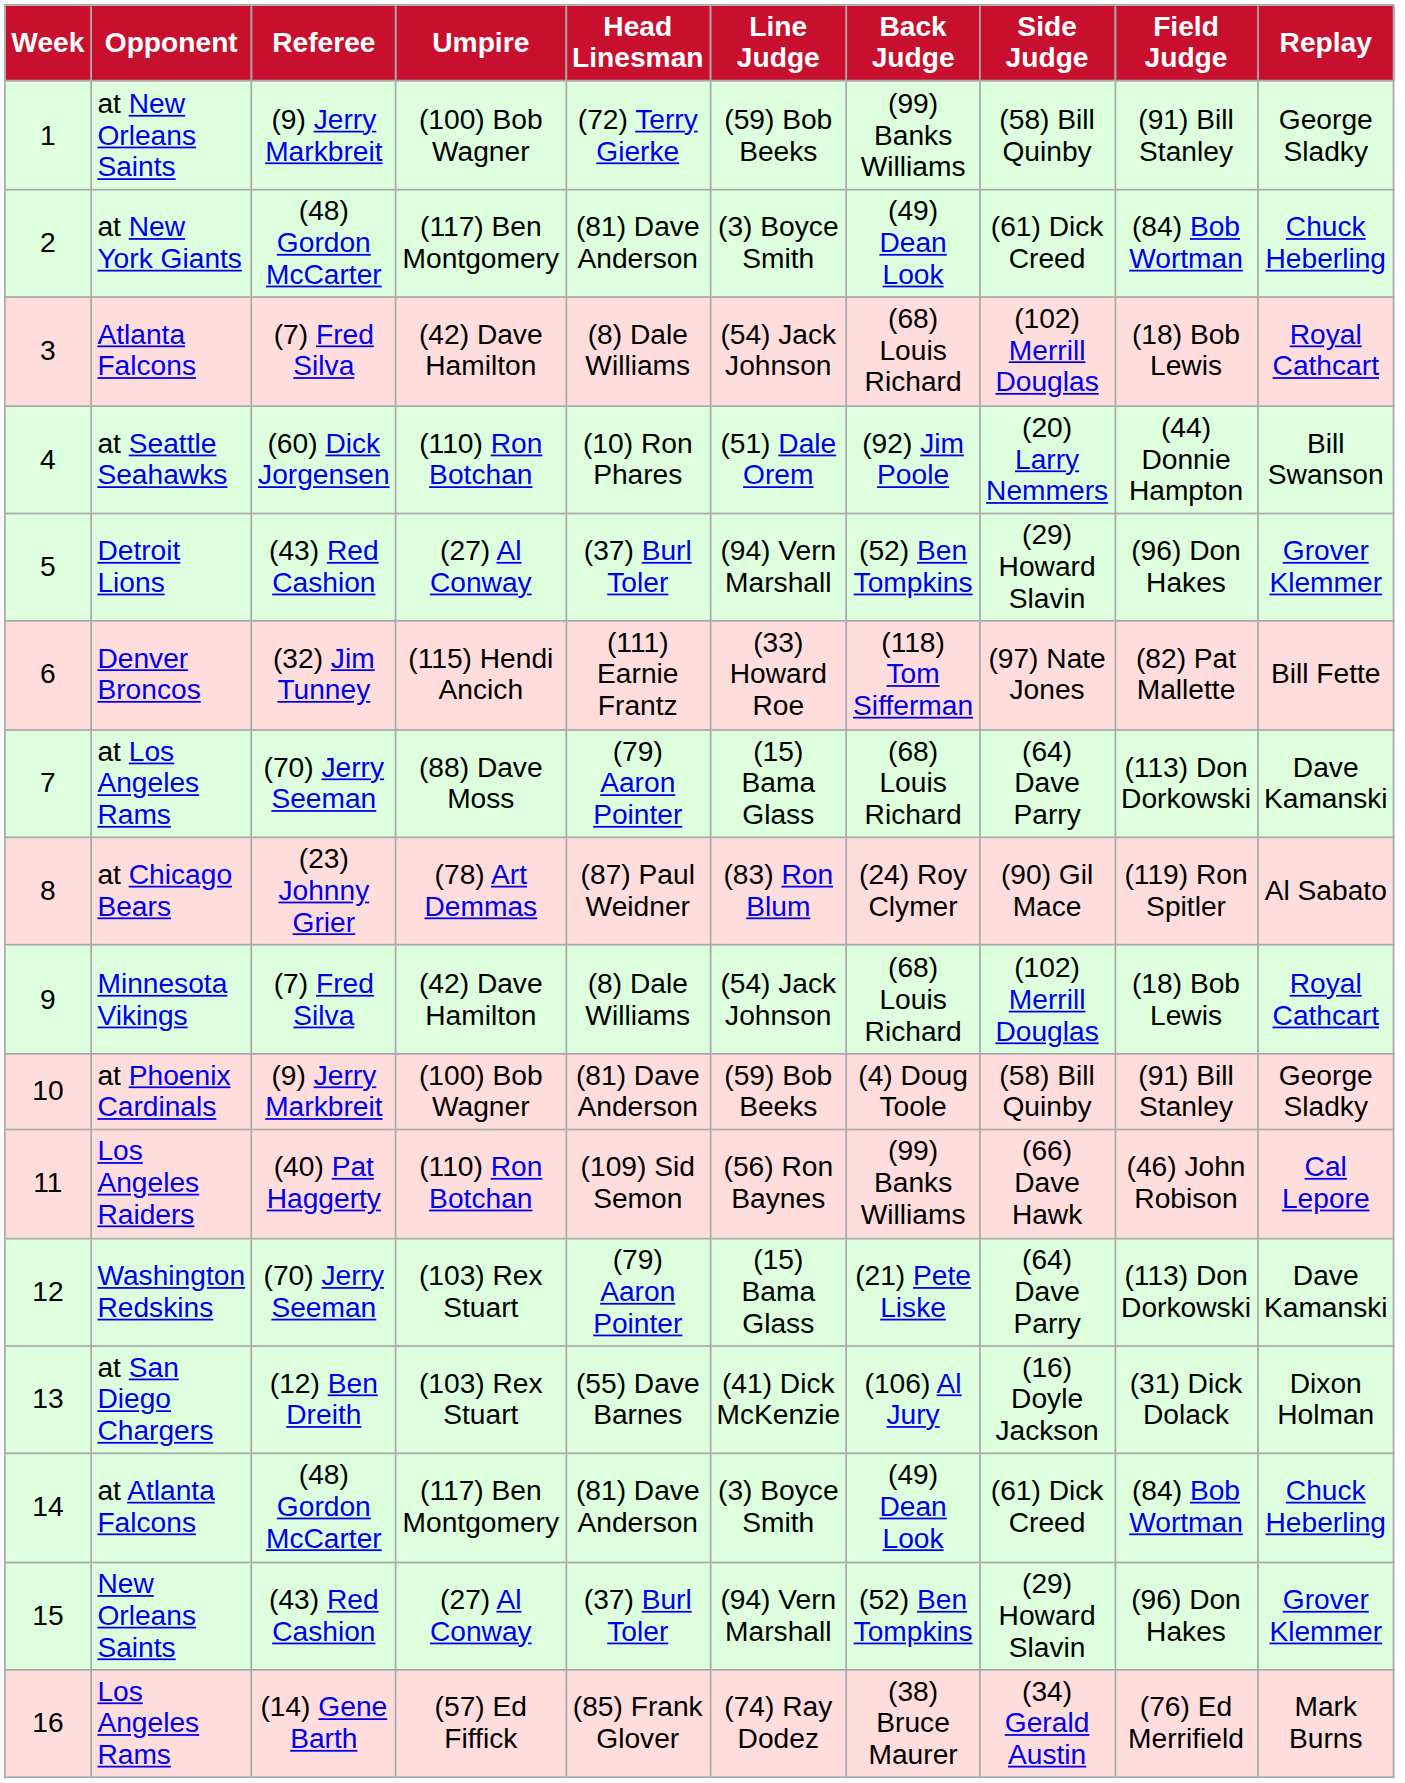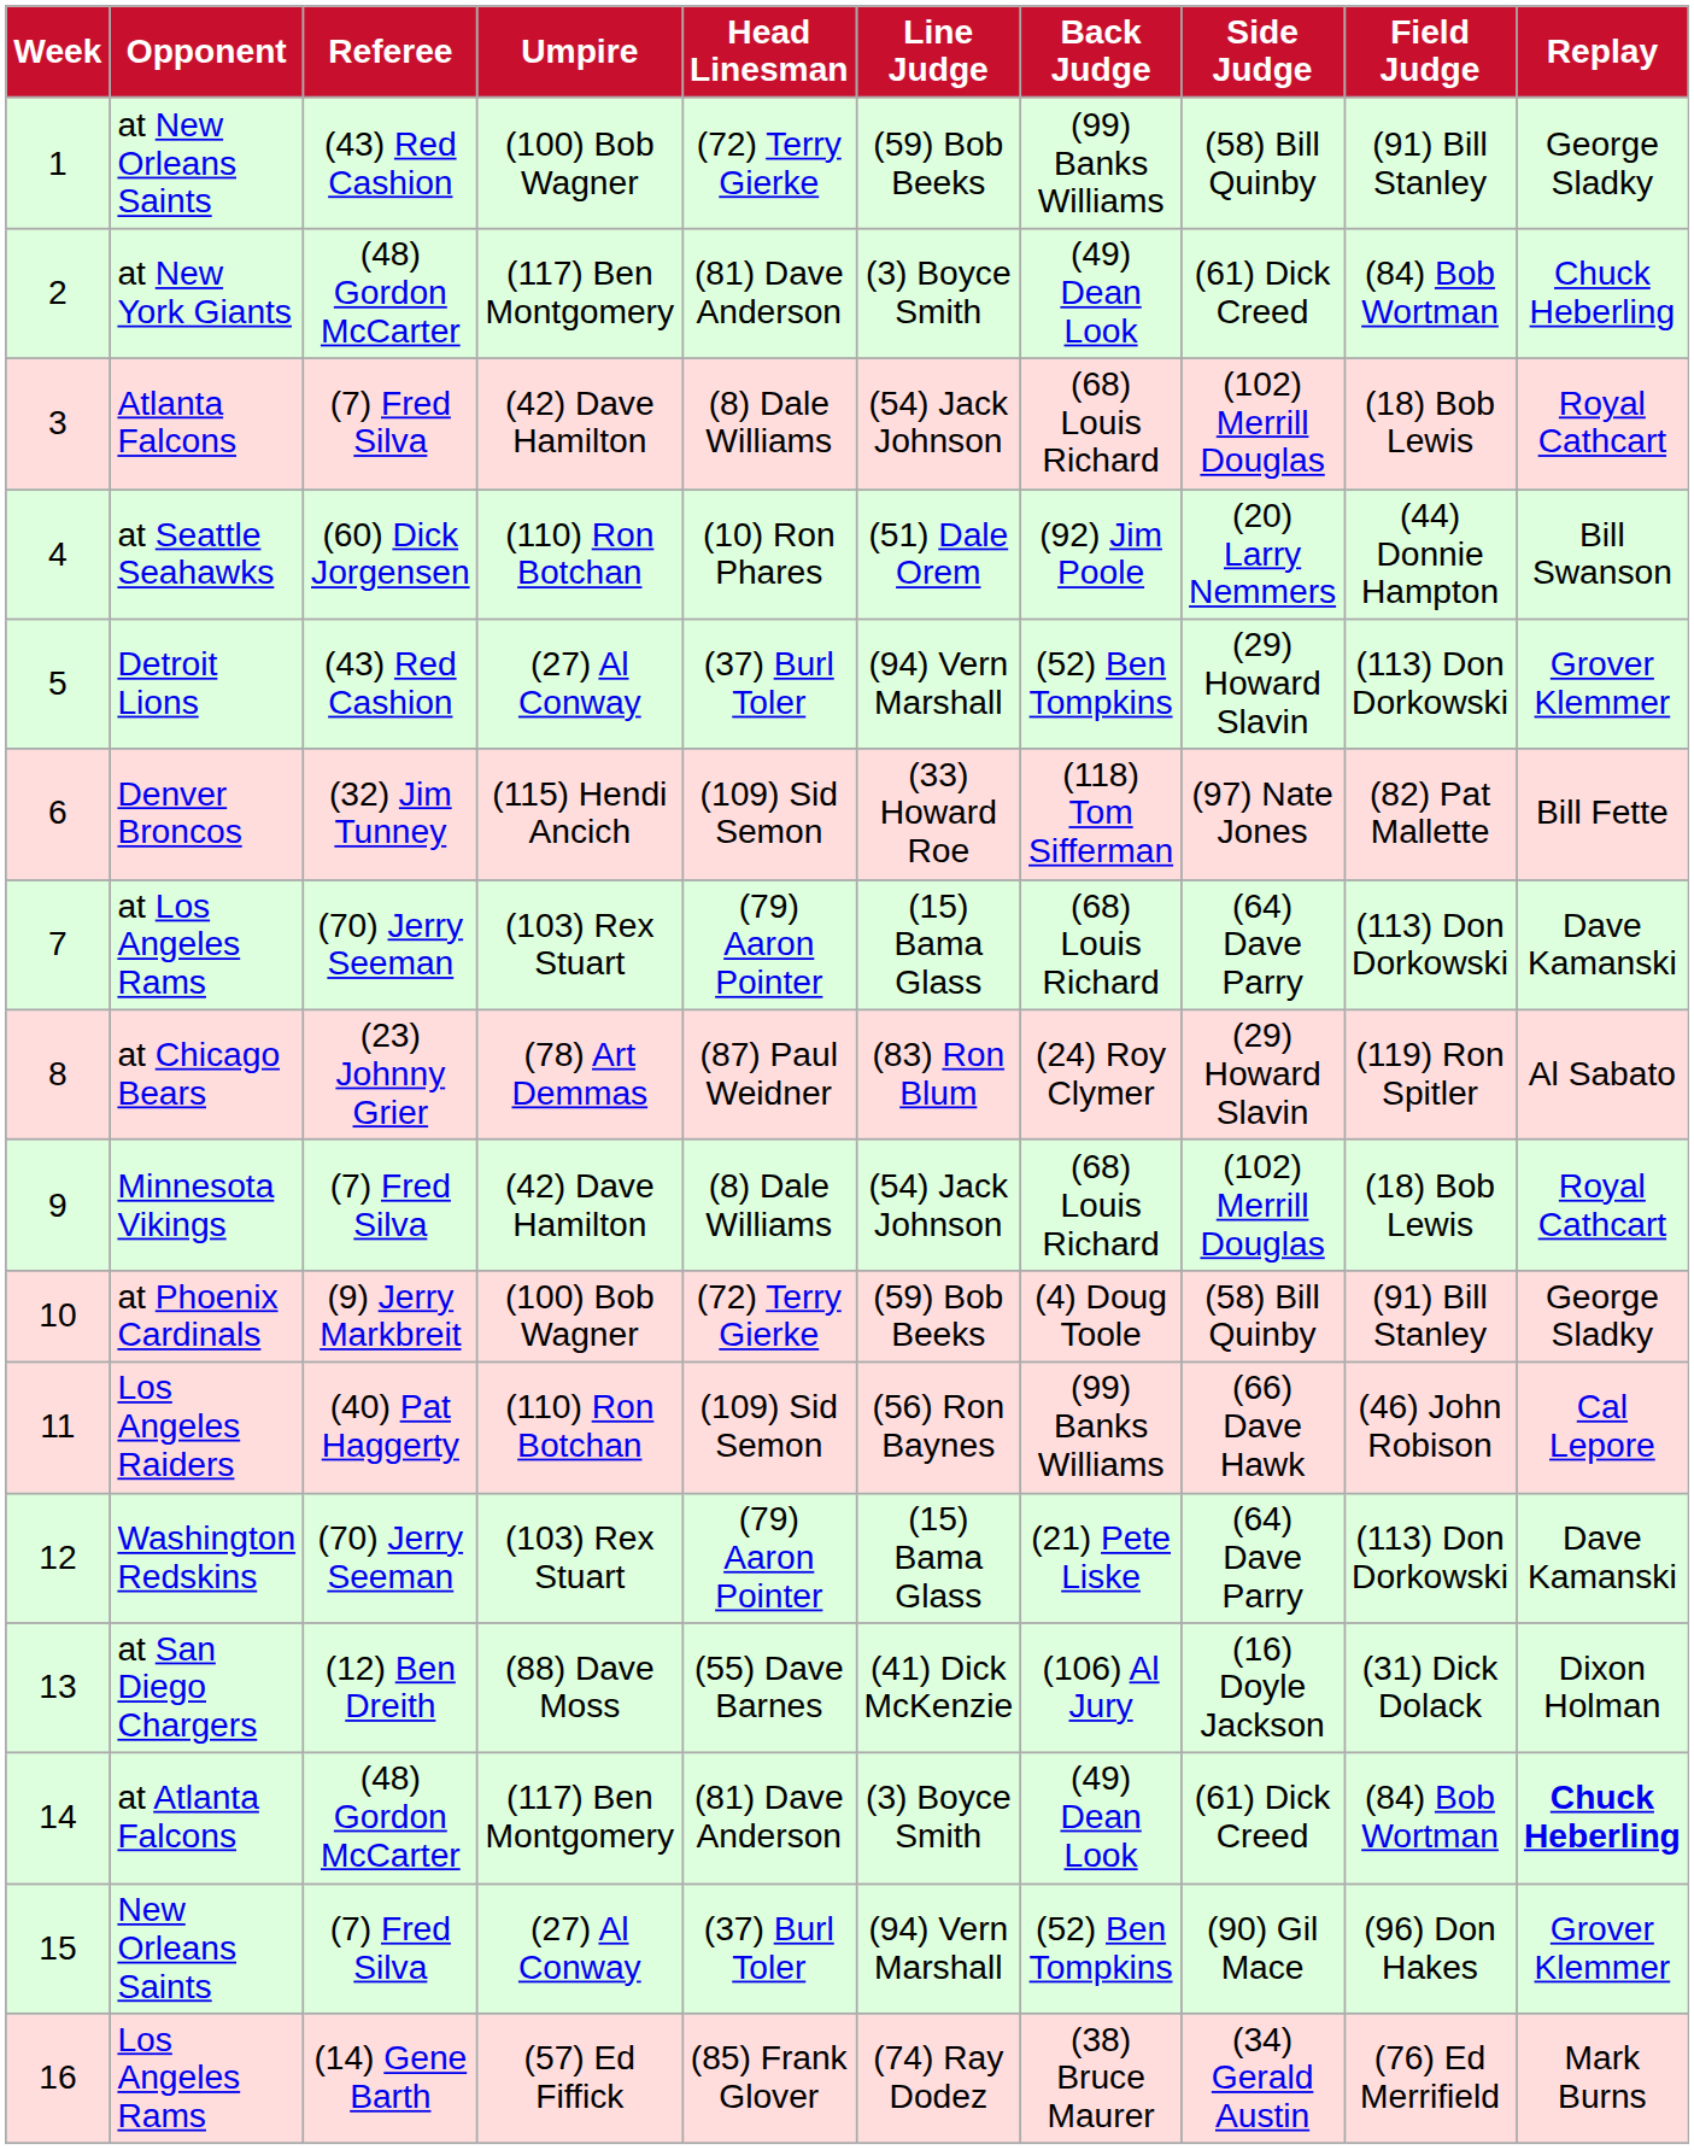 <table class="wikitable">
 <tr>
 <th style="color:#FFFFFF; background:#C8102E;">Week</th>
 <th style="color:#FFFFFF; background:#C8102E;">Opponent</th>
 <th style="color:#FFFFFF; background:#C8102E;">Referee</th>
 <th style="color:#FFFFFF; background:#C8102E;">Umpire</th>
 <th style="color:#FFFFFF; background:#C8102E;">Head Linesman</th>
 <th style="color:#FFFFFF; background:#C8102E;">Line Judge</th>
 <th style="color:#FFFFFF; background:#C8102E;">Back Judge</th>
 <th style="color:#FFFFFF; background:#C8102E;">Side Judge</th>
 <th style="color:#FFFFFF; background:#C8102E;">Field Judge</th>
 <th style="color:#FFFFFF; background:#C8102E;">Replay</th>
 </tr>
 <tr style="background: #ddffdd; text-align: center">
 <td>1</td>
 <td style="text-align: left;">at <a href='#'>New Orleans Saints</a></td>
-<td>(9) <a href='#'>Jerry Markbreit</a></td>
+<td>(43) <a href='#'>Red Cashion</a></td>
 <td>(100) Bob Wagner</td>
 <td>(72) <a href='#'>Terry Gierke</a></td>
 <td>(59) Bob Beeks</td>
 <td>(99) Banks Williams</td>
 <td>(58) Bill Quinby</td>
 <td>(91) Bill Stanley</td>
 <td>George Sladky</td>
 </tr>
 <tr style="background: #ddffdd; text-align: center">
 <td>2</td>
 <td style="text-align: left;">at <a href='#'>New York Giants</a></td>
 <td>(48) <a href='#'>Gordon McCarter</a></td>
 <td>(117) Ben Montgomery</td>
 <td>(81) Dave Anderson</td>
 <td>(3) Boyce Smith</td>
 <td>(49) <a href='#'>Dean Look</a></td>
 <td>(61) Dick Creed</td>
 <td>(84) <a href='#'>Bob Wortman</a></td>
 <td><a href='#'>Chuck Heberling</a></td>
 </tr>
 <tr style="background: #ffdddd; text-align: center">
 <td>3</td>
 <td style="text-align: left;"><a href='#'>Atlanta Falcons</a></td>
 <td>(7) <a href='#'>Fred Silva</a></td>
 <td>(42) Dave Hamilton</td>
 <td>(8) Dale Williams</td>
 <td>(54) Jack Johnson</td>
 <td>(68) Louis Richard</td>
 <td>(102) <a href='#'>Merrill Douglas</a></td>
 <td>(18) Bob Lewis</td>
 <td><a href='#'>Royal Cathcart</a></td>
 </tr>
 <tr style="background: #ddffdd; text-align: center">
 <td>4</td>
 <td style="text-align: left;">at <a href='#'>Seattle Seahawks</a></td>
 <td>(60) <a href='#'>Dick Jorgensen</a></td>
 <td>(110) <a href='#'>Ron Botchan</a></td>
 <td>(10) Ron Phares</td>
 <td>(51) <a href='#'>Dale Orem</a></td>
 <td>(92) <a href='#'>Jim Poole</a></td>
 <td>(20) <a href='#'>Larry Nemmers</a></td>
 <td>(44) Donnie Hampton</td>
 <td>Bill Swanson</td>
 </tr>
 <tr style="background: #ddffdd; text-align: center">
 <td>5</td>
 <td style="text-align: left;"><a href='#'>Detroit Lions</a></td>
 <td>(43) <a href='#'>Red Cashion</a></td>
 <td>(27) <a href='#'>Al Conway</a></td>
 <td>(37) <a href='#'>Burl Toler</a></td>
 <td>(94) Vern Marshall</td>
 <td>(52) <a href='#'>Ben Tompkins</a></td>
 <td>(29) Howard Slavin</td>
-<td>(96) Don Hakes</td>
+<td>(113) Don Dorkowski</td>
 <td><a href='#'>Grover Klemmer</a></td>
 </tr>
 <tr style="background: #ffdddd; text-align: center">
 <td>6</td>
 <td style="text-align: left;"><a href='#'>Denver Broncos</a></td>
 <td>(32) <a href='#'>Jim Tunney</a></td>
 <td>(115) Hendi Ancich</td>
-<td>(111) Earnie Frantz</td>
+<td>(109) Sid Semon</td>
 <td>(33) Howard Roe</td>
 <td>(118) <a href='#'>Tom Sifferman</a></td>
 <td>(97) Nate Jones</td>
 <td>(82) Pat Mallette</td>
 <td>Bill Fette</td>
 </tr>
 <tr style="background: #ddffdd; text-align: center">
 <td>7</td>
 <td style="text-align: left;">at <a href='#'>Los Angeles Rams</a></td>
 <td>(70) <a href='#'>Jerry Seeman</a></td>
-<td>(88) Dave Moss</td>
+<td>(103) Rex Stuart</td>
 <td>(79) <a href='#'>Aaron Pointer</a></td>
 <td>(15) Bama Glass</td>
 <td>(68) Louis Richard</td>
 <td>(64) Dave Parry</td>
 <td>(113) Don Dorkowski</td>
 <td>Dave Kamanski</td>
 </tr>
 <tr style="background: #ffdddd; text-align: center">
 <td>8</td>
 <td style="text-align: left;">at <a href='#'>Chicago Bears</a></td>
 <td>(23) <a href='#'>Johnny Grier</a></td>
 <td>(78) <a href='#'>Art Demmas</a></td>
 <td>(87) Paul Weidner</td>
 <td>(83) <a href='#'>Ron Blum</a></td>
 <td>(24) Roy Clymer</td>
-<td>(90) Gil Mace</td>
+<td>(29) Howard Slavin</td>
 <td>(119) Ron Spitler</td>
 <td>Al Sabato</td>
 </tr>
 <tr style="background: #ddffdd; text-align: center">
 <td>9</td>
 <td style="text-align: left;"><a href='#'>Minnesota Vikings</a></td>
 <td>(7) <a href='#'>Fred Silva</a></td>
 <td>(42) Dave Hamilton</td>
 <td>(8) Dale Williams</td>
 <td>(54) Jack Johnson</td>
 <td>(68) Louis Richard</td>
 <td>(102) <a href='#'>Merrill Douglas</a></td>
 <td>(18) Bob Lewis</td>
 <td><a href='#'>Royal Cathcart</a></td>
 </tr>
 <tr style="background: #ffdddd; text-align: center">
 <td>10</td>
 <td style="text-align: left;">at <a href='#'>Phoenix Cardinals</a></td>
 <td>(9) <a href='#'>Jerry Markbreit</a></td>
 <td>(100) Bob Wagner</td>
-<td>(81) Dave Anderson</td>
+<td>(72) <a href='#'>Terry Gierke</a></td>
 <td>(59) Bob Beeks</td>
 <td>(4) Doug Toole</td>
 <td>(58) Bill Quinby</td>
 <td>(91) Bill Stanley</td>
 <td>George Sladky</td>
 </tr>
 <tr style="background: #ffdddd; text-align: center">
 <td>11</td>
 <td style="text-align: left;"><a href='#'>Los Angeles Raiders</a></td>
 <td>(40) <a href='#'>Pat Haggerty</a></td>
 <td>(110) <a href='#'>Ron Botchan</a></td>
 <td>(109) Sid Semon</td>
 <td>(56) Ron Baynes</td>
 <td>(99) Banks Williams</td>
 <td>(66) Dave Hawk</td>
 <td>(46) John Robison</td>
 <td><a href='#'>Cal Lepore</a></td>
 </tr>
 <tr style="background: #ddffdd; text-align: center">
 <td>12</td>
 <td style="text-align: left;"><a href='#'>Washington Redskins</a></td>
 <td>(70) <a href='#'>Jerry Seeman</a></td>
 <td>(103) Rex Stuart</td>
 <td>(79) <a href='#'>Aaron Pointer</a></td>
 <td>(15) Bama Glass</td>
 <td>(21) <a href='#'>Pete Liske</a></td>
 <td>(64) Dave Parry</td>
 <td>(113) Don Dorkowski</td>
 <td>Dave Kamanski</td>
 </tr>
 <tr style="background: #ddffdd; text-align: center">
 <td>13</td>
 <td style="text-align: left;">at <a href='#'>San Diego Chargers</a></td>
 <td>(12) <a href='#'>Ben Dreith</a></td>
-<td>(103) Rex Stuart</td>
+<td>(88) Dave Moss</td>
 <td>(55) Dave Barnes</td>
 <td>(41) Dick McKenzie</td>
 <td>(106) <a href='#'>Al Jury</a></td>
 <td>(16) Doyle Jackson</td>
 <td>(31) Dick Dolack</td>
 <td>Dixon Holman</td>
 </tr>
 <tr style="background: #ddffdd; text-align: center">
 <td>14</td>
 <td style="text-align: left;">at <a href='#'>Atlanta Falcons</a></td>
 <td>(48) <a href='#'>Gordon McCarter</a></td>
 <td>(117) Ben Montgomery</td>
 <td>(81) Dave Anderson</td>
 <td>(3) Boyce Smith</td>
 <td>(49) <a href='#'>Dean Look</a></td>
 <td>(61) Dick Creed</td>
 <td>(84) <a href='#'>Bob Wortman</a></td>
-<td><a href='#'>Chuck Heberling</a></td>
+<td><strong><a href='#'>Chuck Heberling</a></strong></td>
 </tr>
 <tr style="background: #ddffdd; text-align: center">
 <td>15</td>
 <td style="text-align: left;"><a href='#'>New Orleans Saints</a></td>
-<td>(43) <a href='#'>Red Cashion</a></td>
+<td>(7) <a href='#'>Fred Silva</a></td>
 <td>(27) <a href='#'>Al Conway</a></td>
 <td>(37) <a href='#'>Burl Toler</a></td>
 <td>(94) Vern Marshall</td>
 <td>(52) <a href='#'>Ben Tompkins</a></td>
-<td>(29) Howard Slavin</td>
+<td>(90) Gil Mace</td>
 <td>(96) Don Hakes</td>
 <td><a href='#'>Grover Klemmer</a></td>
 </tr>
 <tr style="background: #ffdddd; text-align: center">
 <td>16</td>
 <td style="text-align: left;"><a href='#'>Los Angeles Rams</a></td>
 <td>(14) <a href='#'>Gene Barth</a></td>
 <td>(57) Ed Fiffick</td>
 <td>(85) Frank Glover</td>
 <td>(74) Ray Dodez</td>
 <td>(38) Bruce Maurer</td>
 <td>(34) <a href='#'>Gerald Austin</a></td>
 <td>(76) Ed Merrifield</td>
 <td>Mark Burns</td>
 </tr>
 </table>
